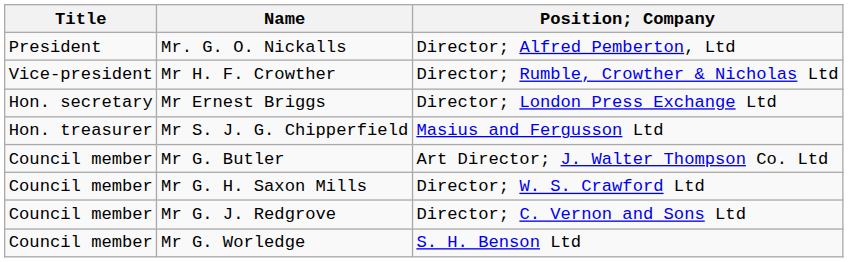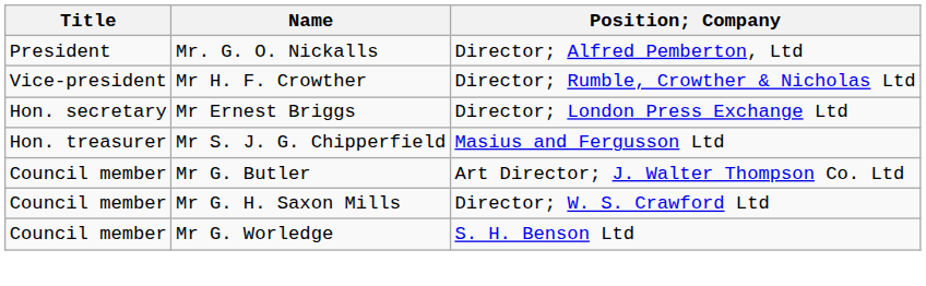 <table class="wikitable">
 <tr>
 <th>Title</th>
 <th>Name</th>
 <th>Position; Company</th>
 </tr>
 <tr>
 <td>President</td>
 <td>Mr. G. O. Nickalls</td>
 <td>Director; <a href='#'>Alfred Pemberton</a>, Ltd</td>
 </tr>
 <tr>
 <td>Vice-president</td>
 <td>Mr H. F. Crowther</td>
 <td>Director; <a href='#'>Rumble, Crowther & Nicholas</a> Ltd</td>
 </tr>
 <tr>
 <td>Hon. secretary</td>
 <td>Mr Ernest Briggs</td>
 <td>Director; <a href='#'>London Press Exchange</a> Ltd</td>
 </tr>
 <tr>
 <td>Hon. treasurer</td>
 <td>Mr S. J. G. Chipperfield</td>
 <td><a href='#'>Masius and Fergusson</a> Ltd</td>
 </tr>
 <tr>
 <td>Council member</td>
 <td>Mr G. Butler</td>
 <td>Art Director; <a href='#'>J. Walter Thompson</a> Co. Ltd</td>
 </tr>
 <tr>
 <td>Council member</td>
 <td>Mr G. H. Saxon Mills</td>
 <td>Director; <a href='#'>W. S. Crawford</a> Ltd</td>
 </tr>
 <tr>
 <td>Council member</td>
-<td>Mr G. J. Redgrove</td>
-<td>Director; <a href='#'>C. Vernon and Sons</a> Ltd</td>
-</tr>
-<tr>
-<td>Council member</td>
 <td>Mr G. Worledge</td>
 <td><a href='#'>S. H. Benson</a> Ltd</td>
 </tr>
 </table>
